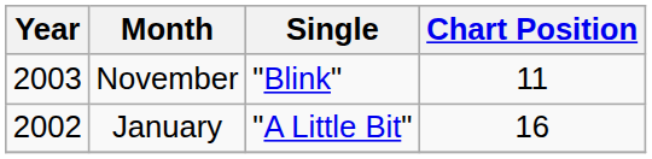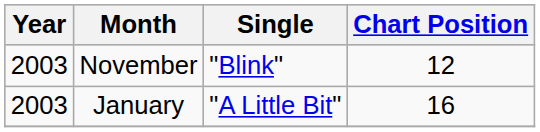 <table class="wikitable">
 <tr>
 <th align="left">Year</th>
 <th align="left">Month</th>
 <th align="left">Single</th>
 <th style="text-align:center;"><a href='#'>Chart Position</a></th>
 </tr>
 <tr>
 <td style="text-align:center;">2003</td>
 <td style="text-align:center;">November</td>
 <td align="left">"<a href='#'>Blink</a>"</td>
-<td style="text-align:center;">11</td>
+<td style="text-align:center;">12</td>
 </tr>
 <tr>
-<td style="text-align:center;">2002</td>
+<td style="text-align:center;">2003</td>
 <td style="text-align:center;">January</td>
 <td align="left">"<a href='#'>A Little Bit</a>"</td>
 <td style="text-align:center;">16</td>
 </tr>
 <tr>
 </tr>
 </table>
